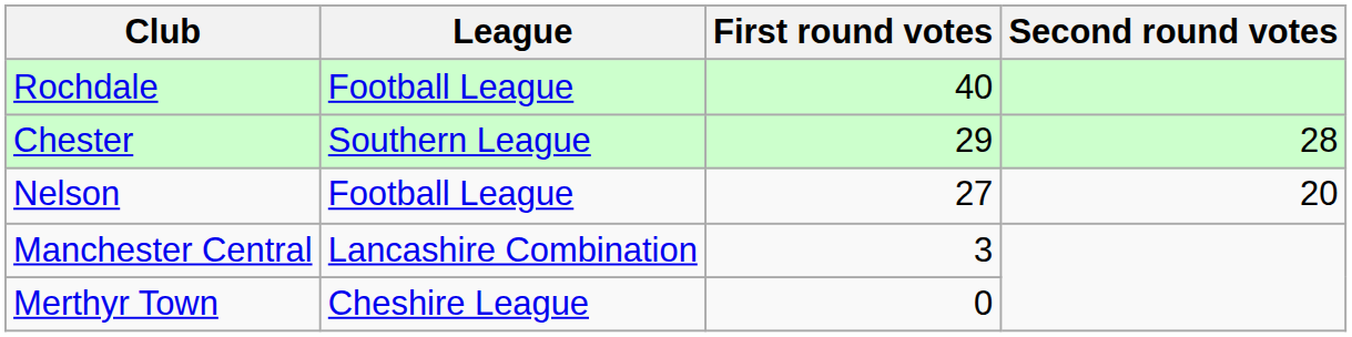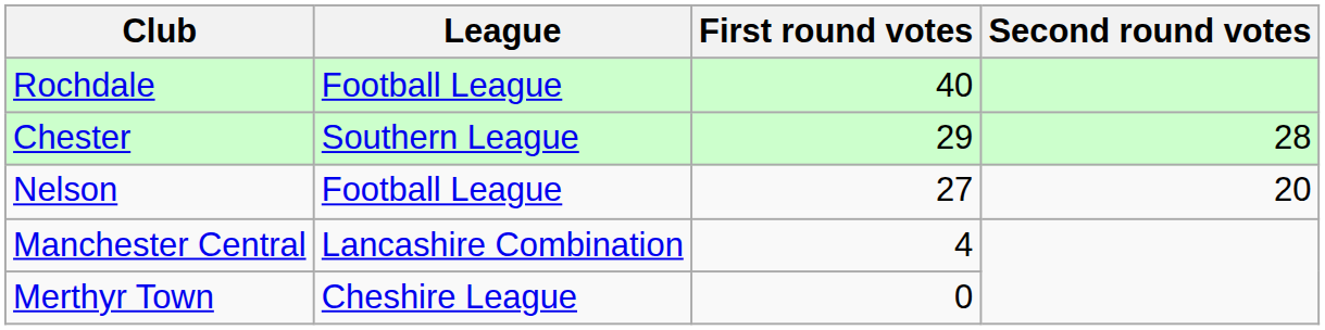 <table class=wikitable style=text-align:left>
 <tr>
 <th>Club</th>
 <th>League</th>
 <th>First round votes</th>
 <th>Second round votes</th>
 </tr>
 <tr bgcolor=ccffcc>
 <td><a href='#'>Rochdale</a></td>
 <td><a href='#'>Football League</a></td>
 <td align=right>40</td>
 <td align=right></td>
 </tr>
 <tr bgcolor=ccffcc>
 <td><a href='#'>Chester</a></td>
 <td><a href='#'>Southern League</a></td>
 <td align=right>29</td>
 <td align=right>28</td>
 </tr>
 <tr>
 <td><a href='#'>Nelson</a></td>
 <td><a href='#'>Football League</a></td>
 <td align=right>27</td>
 <td align=right>20</td>
 </tr>
 <tr>
 <td><a href='#'>Manchester Central</a></td>
 <td><a href='#'>Lancashire Combination</a></td>
-<td align=right>3</td>
+<td align=right>4</td>
 </tr>
 <tr>
 <td><a href='#'>Merthyr Town</a></td>
 <td><a href='#'>Cheshire League</a></td>
 <td align=right>0</td>
 </tr>
 </table>
